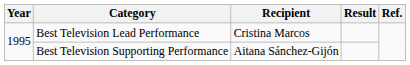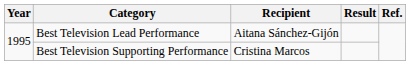 <table class = "wikitable sortable">
 <tr>
 <th>Year</th>
 <th>Category</th>
 <th>Recipient</th>
 <th>Result</th>
 <th>Ref.</th>
 </tr>
 <tr>
 <td rowspan=2>1995</td>
 <td>Best Television Lead Performance</td>
-<td>Cristina Marcos</td>
+<td>Aitana Sánchez-Gijón</td>
 <td></td>
 <td rowspan=2></td>
 </tr>
 <tr>
 <td>Best Television Supporting Performance</td>
-<td>Aitana Sánchez-Gijón</td>
+<td>Cristina Marcos</td>
 <td></td>
 </tr>
 </table>
